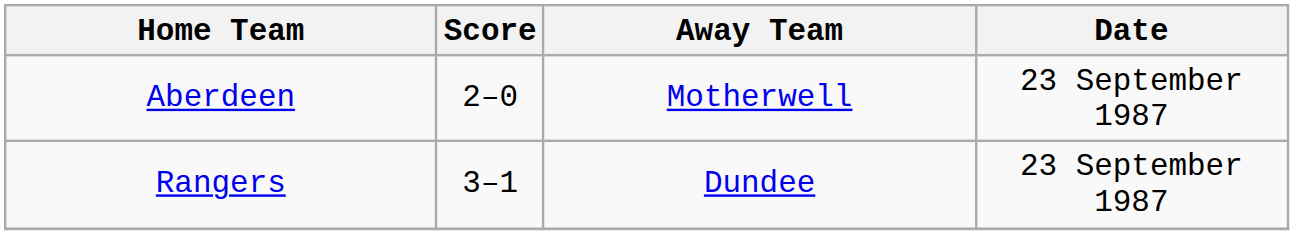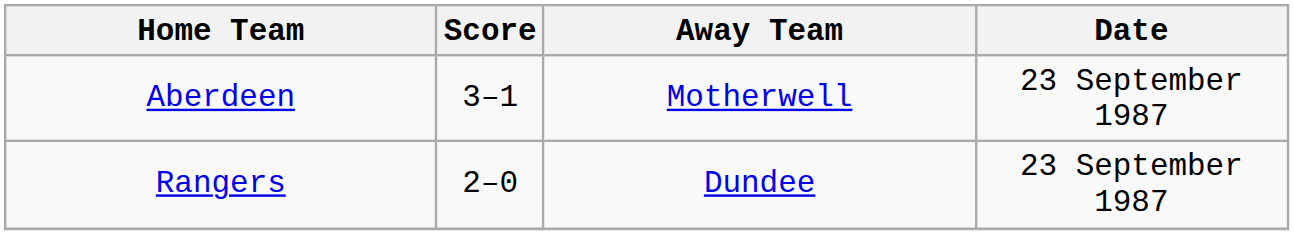 <table class="wikitable" style="text-align:center;">
 <tr>
 <th width=175>Home Team</th>
 <th width=20>Score</th>
 <th width=175>Away Team</th>
 <th width= 125>Date</th>
 </tr>
 <tr>
 <td><a href='#'>Aberdeen</a></td>
-<td>2–0</td>
+<td>3–1</td>
 <td><a href='#'>Motherwell</a></td>
 <td>23 September 1987</td>
 </tr>
 <tr>
 <td><a href='#'>Rangers</a></td>
-<td>3–1</td>
+<td>2–0</td>
 <td><a href='#'>Dundee</a></td>
 <td>23 September 1987</td>
 </tr>
 <tr>
 </tr>
 </table>
